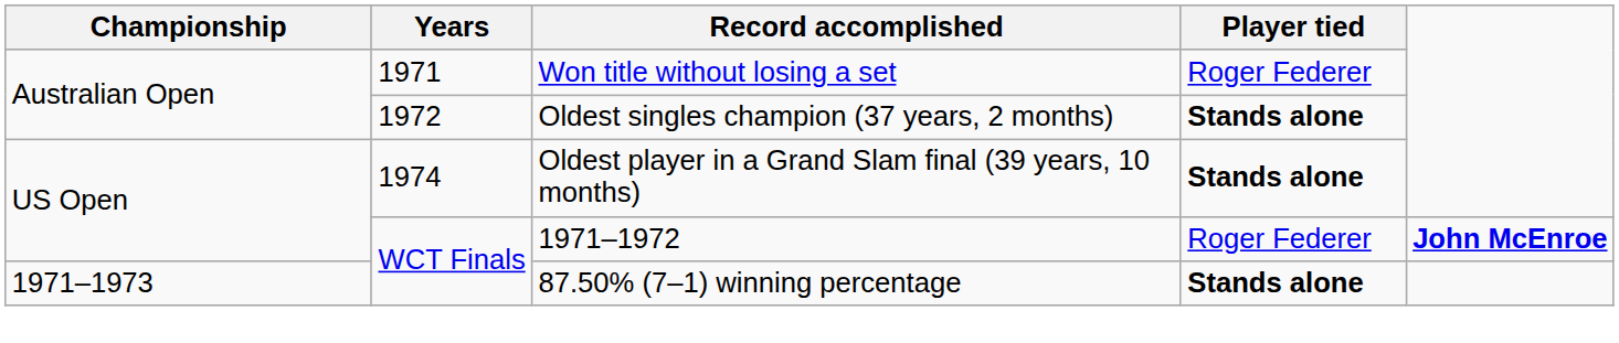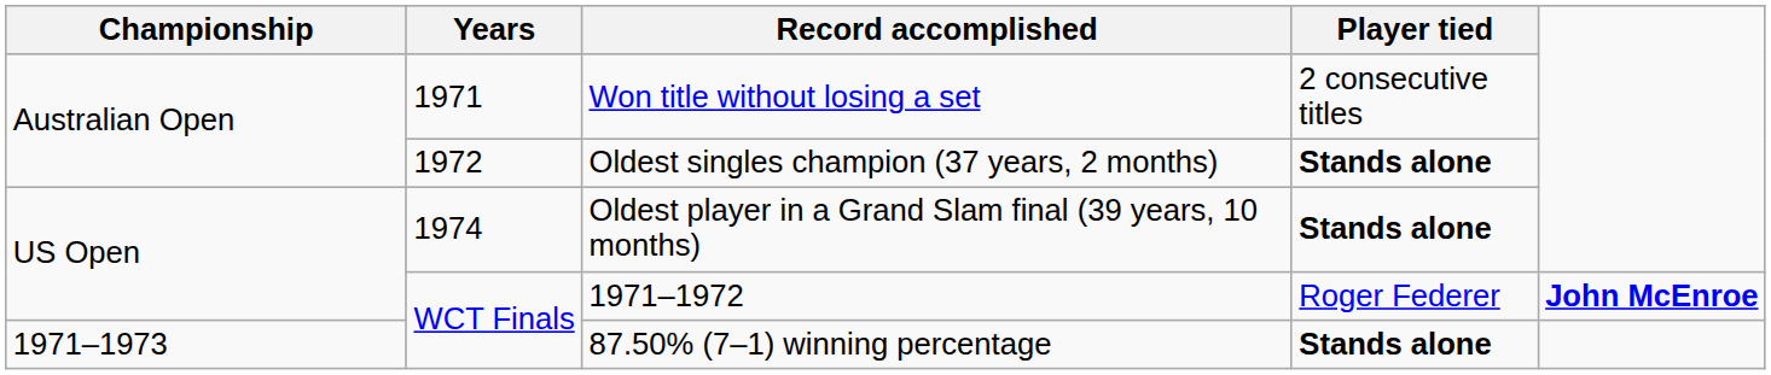 <table class=wikitable>
 <tr style="background:#efefef;">
 <th width="200">Championship</th>
 <th>Years</th>
 <th width="360">Record accomplished</th>
 <th width="120">Player tied</th>
 </tr>
 <tr>
 <td rowspan="2">Australian Open</td>
 <td>1971</td>
 <td><a href='#'>Won title without losing a set</a></td>
-<td><a href='#'>Roger Federer</a></td>
+<td>2 consecutive titles</td>
 </tr>
 <tr>
 <td>1972</td>
 <td>Oldest singles champion (37 years, 2 months)</td>
 <td><strong>Stands alone</strong></td>
 </tr>
 <tr>
 <td rowspan="2">US Open</td>
 <td ->1974</td>
 <td>Oldest player in a Grand Slam final (39 years, 10 months)</td>
 <td><strong>Stands alone</strong></td>
 </tr>
 <tr>
 <td rowspan="2"><a href='#'>WCT Finals</a></td>
 <td>1971–1972</td>
 <td><a href='#'>Roger Federer</a></td>
 <td><strong><a href='#'>John McEnroe</a></strong></td>
 </tr>
 <tr>
 <td>1971–1973</td>
 <td>87.50% (7–1) winning percentage</td>
 <td><strong>Stands alone</strong></td>
 </tr>
 </table>
